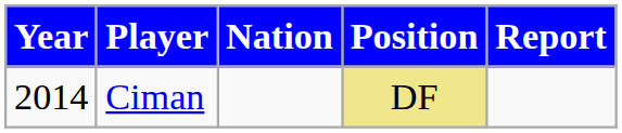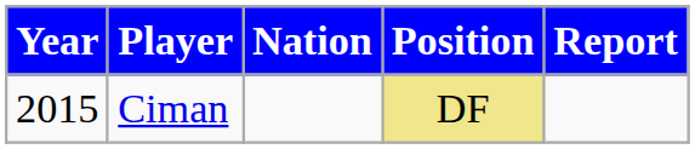 <table class="wikitable" style="font-size: 95%; text-align: center;">
 <tr>
 <th style="background:#0000FF; color:white; text-align:center;">Year</th>
 <th style="background:#0000FF; color:white; text-align:center;">Player</th>
 <th style="background:#0000FF; color:white; text-align:center;">Nation</th>
 <th style="background:#0000FF; color:white; text-align:center;">Position</th>
 <th style="background:#0000FF; color:white; text-align:center;">Report</th>
 </tr>
 <tr>
-<td>2014</td>
+<td>2015</td>
 <td style="text-align:left;"><a href='#'>Ciman</a></td>
 <td style="text-align:left;"></td>
 <td style="background: khaki;">DF</td>
 <td></td>
 </tr>
 </table>
